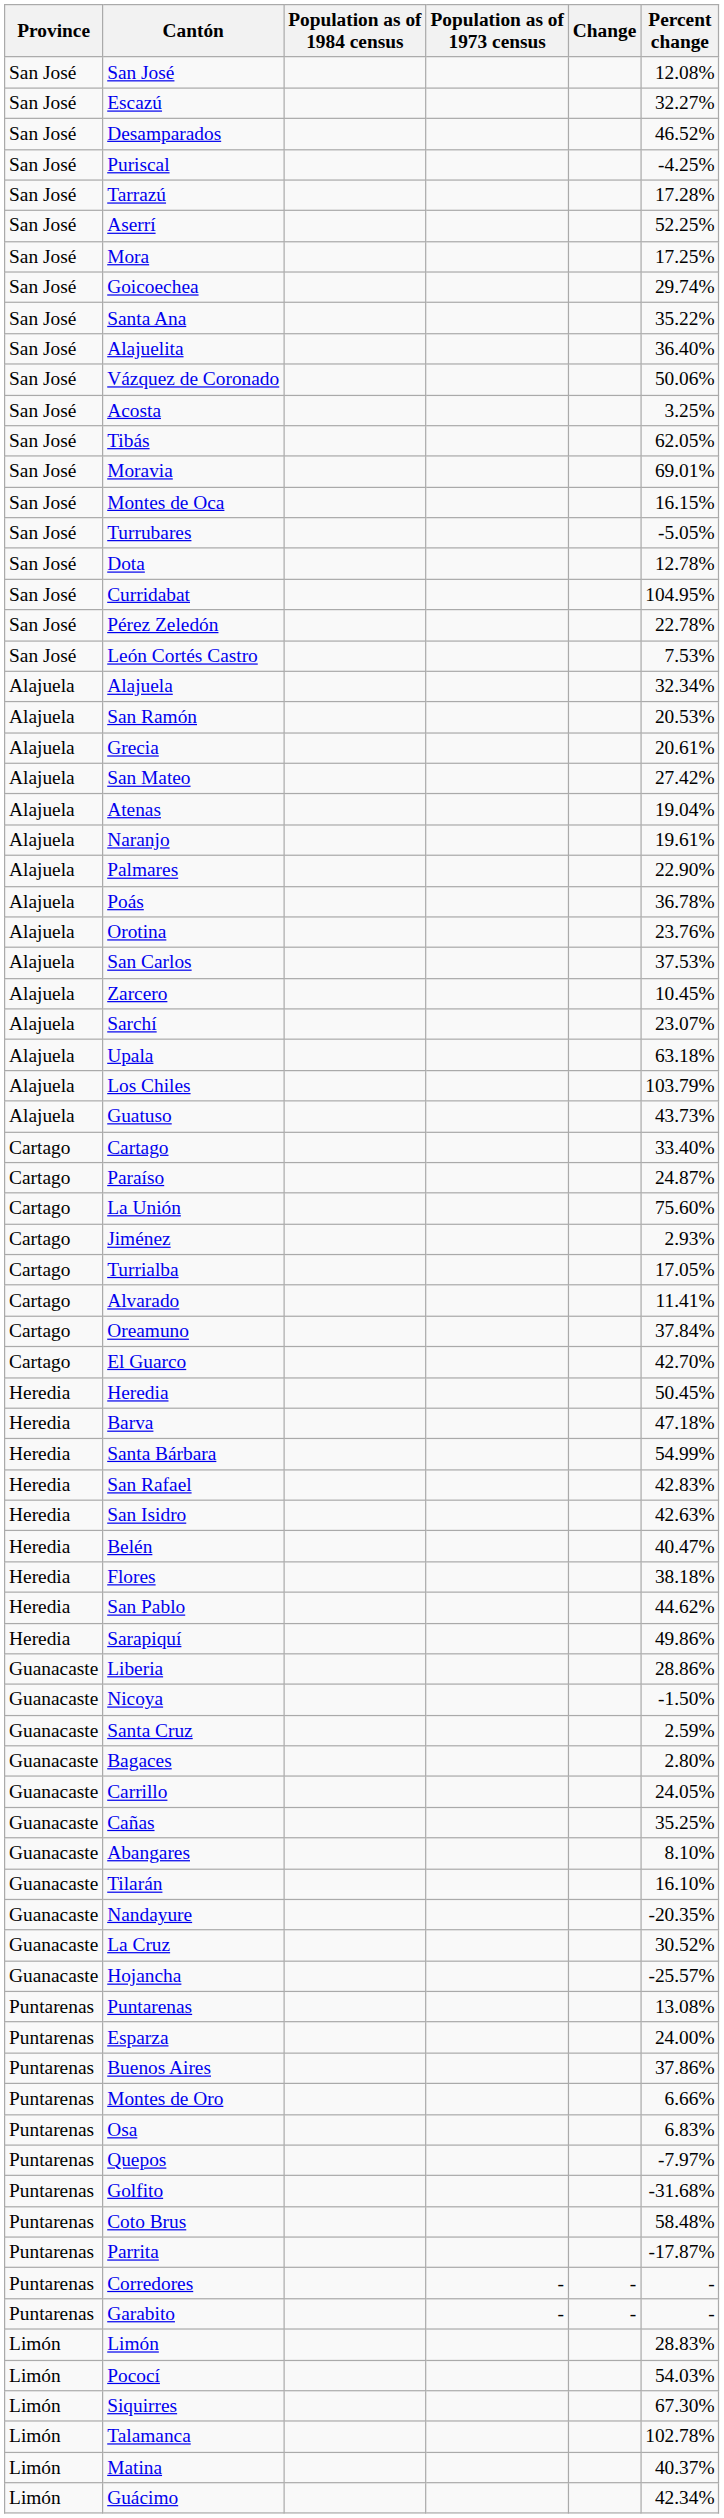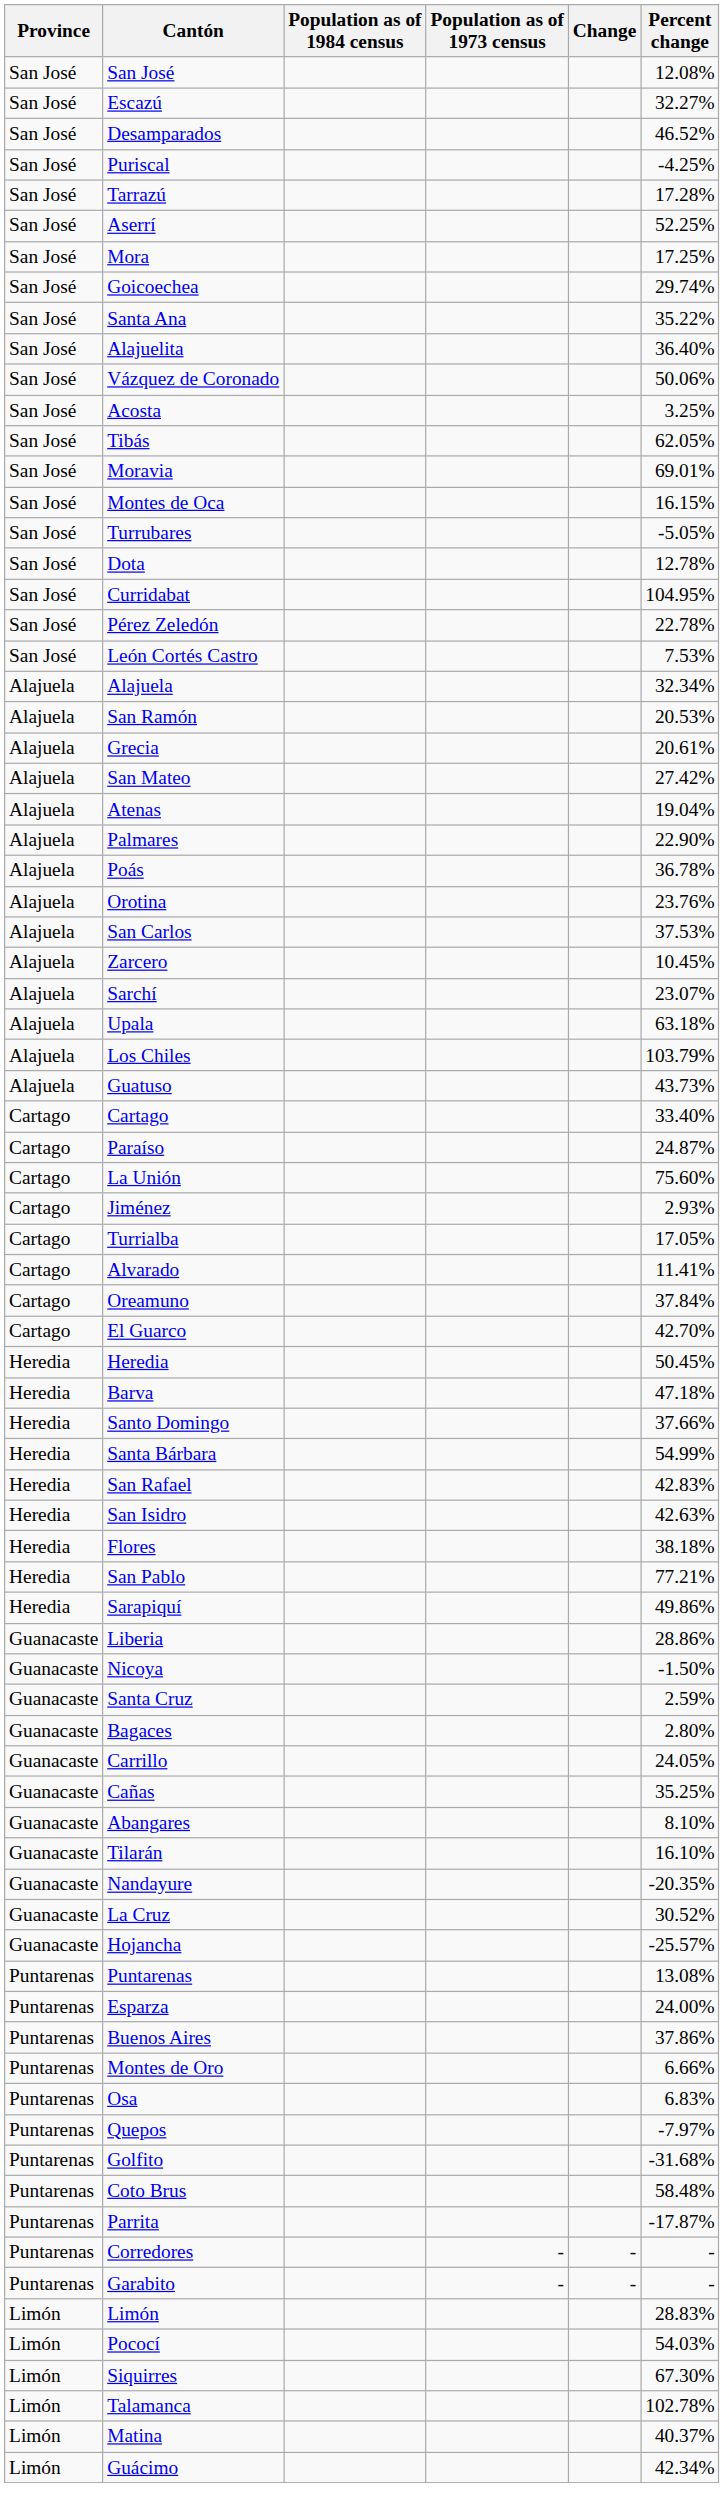 <table class="wikitable sortable" style="text-align: right;">
 <tr>
 <th>Province</th>
 <th>Cantón</th>
 <th>Population as of<br>1984 census</th>
 <th>Population as of<br>1973 census</th>
 <th>Change</th>
 <th>Percent<br>change</th>
 </tr>
 <tr>
 <td style="text-align: left;">San José</td>
 <td style="text-align: left;"><a href='#'>San José</a></td>
 <td></td>
 <td></td>
 <td> </td>
 <td>12.08% </td>
 </tr>
 <tr>
 <td style="text-align: left;">San José</td>
 <td style="text-align: left;"><a href='#'>Escazú</a></td>
 <td></td>
 <td></td>
 <td> </td>
 <td>32.27% </td>
 </tr>
 <tr>
 <td style="text-align: left;">San José</td>
 <td style="text-align: left;"><a href='#'>Desamparados</a></td>
 <td></td>
 <td></td>
 <td> </td>
 <td>46.52% </td>
 </tr>
 <tr>
 <td style="text-align: left;">San José</td>
 <td style="text-align: left;"><a href='#'>Puriscal</a></td>
 <td></td>
 <td></td>
 <td> </td>
 <td>-4.25% </td>
 </tr>
 <tr>
 <td style="text-align: left;">San José</td>
 <td style="text-align: left;"><a href='#'>Tarrazú</a></td>
 <td></td>
 <td></td>
 <td> </td>
 <td>17.28% </td>
 </tr>
 <tr>
 <td style="text-align: left;">San José</td>
 <td style="text-align: left;"><a href='#'>Aserrí</a></td>
 <td></td>
 <td></td>
 <td> </td>
 <td>52.25% </td>
 </tr>
 <tr>
 <td style="text-align: left;">San José</td>
 <td style="text-align: left;"><a href='#'>Mora</a></td>
 <td></td>
 <td></td>
 <td> </td>
 <td>17.25% </td>
 </tr>
 <tr>
 <td style="text-align: left;">San José</td>
 <td style="text-align: left;"><a href='#'>Goicoechea</a></td>
 <td></td>
 <td></td>
 <td> </td>
 <td>29.74% </td>
 </tr>
 <tr>
 <td style="text-align: left;">San José</td>
 <td style="text-align: left;"><a href='#'>Santa Ana</a></td>
 <td></td>
 <td></td>
 <td> </td>
 <td>35.22% </td>
 </tr>
 <tr>
 <td style="text-align: left;">San José</td>
 <td style="text-align: left;"><a href='#'>Alajuelita</a></td>
 <td></td>
 <td></td>
 <td> </td>
 <td>36.40% </td>
 </tr>
 <tr>
 <td style="text-align: left;">San José</td>
 <td style="text-align: left;"><a href='#'>Vázquez de Coronado</a></td>
 <td></td>
 <td></td>
 <td> </td>
 <td>50.06% </td>
 </tr>
 <tr>
 <td style="text-align: left;">San José</td>
 <td style="text-align: left;"><a href='#'>Acosta</a></td>
 <td></td>
 <td></td>
 <td> </td>
 <td>3.25% </td>
 </tr>
 <tr>
 <td style="text-align: left;">San José</td>
 <td style="text-align: left;"><a href='#'>Tibás</a></td>
 <td></td>
 <td></td>
 <td> </td>
 <td>62.05% </td>
 </tr>
 <tr>
 <td style="text-align: left;">San José</td>
 <td style="text-align: left;"><a href='#'>Moravia</a></td>
 <td></td>
 <td></td>
 <td> </td>
 <td>69.01% </td>
 </tr>
 <tr>
 <td style="text-align: left;">San José</td>
 <td style="text-align: left;"><a href='#'>Montes de Oca</a></td>
 <td></td>
 <td></td>
 <td> </td>
 <td>16.15% </td>
 </tr>
 <tr>
 <td style="text-align: left;">San José</td>
 <td style="text-align: left;"><a href='#'>Turrubares</a></td>
 <td></td>
 <td></td>
 <td> </td>
 <td>-5.05% </td>
 </tr>
 <tr>
 <td style="text-align: left;">San José</td>
 <td style="text-align: left;"><a href='#'>Dota</a></td>
 <td></td>
 <td></td>
 <td> </td>
 <td>12.78% </td>
 </tr>
 <tr>
 <td style="text-align: left;">San José</td>
 <td style="text-align: left;"><a href='#'>Curridabat</a></td>
 <td></td>
 <td></td>
 <td> </td>
 <td>104.95% </td>
 </tr>
 <tr>
 <td style="text-align: left;">San José</td>
 <td style="text-align: left;"><a href='#'>Pérez Zeledón</a></td>
 <td></td>
 <td></td>
 <td> </td>
 <td>22.78% </td>
 </tr>
 <tr>
 <td style="text-align: left;">San José</td>
 <td style="text-align: left;"><a href='#'>León Cortés Castro</a></td>
 <td></td>
 <td></td>
 <td> </td>
 <td>7.53% </td>
 </tr>
 <tr>
 <td style="text-align: left;">Alajuela</td>
 <td style="text-align: left;"><a href='#'>Alajuela</a></td>
 <td></td>
 <td></td>
 <td> </td>
 <td>32.34% </td>
 </tr>
 <tr>
 <td style="text-align: left;">Alajuela</td>
 <td style="text-align: left;"><a href='#'>San Ramón</a></td>
 <td></td>
 <td></td>
 <td> </td>
 <td>20.53% </td>
 </tr>
 <tr>
 <td style="text-align: left;">Alajuela</td>
 <td style="text-align: left;"><a href='#'>Grecia</a></td>
 <td></td>
 <td></td>
 <td> </td>
 <td>20.61% </td>
 </tr>
 <tr>
 <td style="text-align: left;">Alajuela</td>
 <td style="text-align: left;"><a href='#'>San Mateo</a></td>
 <td></td>
 <td></td>
 <td> </td>
 <td>27.42% </td>
 </tr>
 <tr>
 <td style="text-align: left;">Alajuela</td>
 <td style="text-align: left;"><a href='#'>Atenas</a></td>
 <td></td>
 <td></td>
 <td> </td>
 <td>19.04% </td>
 </tr>
 <tr>
 <td style="text-align: left;">Alajuela</td>
-<td style="text-align: left;"><a href='#'>Naranjo</a></td>
-<td></td>
-<td></td>
-<td> </td>
-<td>19.61% </td>
-</tr>
-<tr>
-<td style="text-align: left;">Alajuela</td>
 <td style="text-align: left;"><a href='#'>Palmares</a></td>
 <td></td>
 <td></td>
 <td> </td>
 <td>22.90% </td>
 </tr>
 <tr>
 <td style="text-align: left;">Alajuela</td>
 <td style="text-align: left;"><a href='#'>Poás</a></td>
 <td></td>
 <td></td>
 <td> </td>
 <td>36.78% </td>
 </tr>
 <tr>
 <td style="text-align: left;">Alajuela</td>
 <td style="text-align: left;"><a href='#'>Orotina</a></td>
 <td></td>
 <td></td>
 <td> </td>
 <td>23.76% </td>
 </tr>
 <tr>
 <td style="text-align: left;">Alajuela</td>
 <td style="text-align: left;"><a href='#'>San Carlos</a></td>
 <td></td>
 <td></td>
 <td> </td>
 <td>37.53% </td>
 </tr>
 <tr>
 <td style="text-align: left;">Alajuela</td>
 <td style="text-align: left;"><a href='#'>Zarcero</a></td>
 <td></td>
 <td></td>
 <td> </td>
 <td>10.45% </td>
 </tr>
 <tr>
 <td style="text-align: left;">Alajuela</td>
 <td style="text-align: left;"><a href='#'>Sarchí</a></td>
 <td></td>
 <td></td>
 <td> </td>
 <td>23.07% </td>
 </tr>
 <tr>
 <td style="text-align: left;">Alajuela</td>
 <td style="text-align: left;"><a href='#'>Upala</a></td>
 <td></td>
 <td></td>
 <td> </td>
 <td>63.18% </td>
 </tr>
 <tr>
 <td style="text-align: left;">Alajuela</td>
 <td style="text-align: left;"><a href='#'>Los Chiles</a></td>
 <td></td>
 <td></td>
 <td> </td>
 <td>103.79% </td>
 </tr>
 <tr>
 <td style="text-align: left;">Alajuela</td>
 <td style="text-align: left;"><a href='#'>Guatuso</a></td>
 <td></td>
 <td></td>
 <td> </td>
 <td>43.73% </td>
 </tr>
 <tr>
 <td style="text-align: left;">Cartago</td>
 <td style="text-align: left;"><a href='#'>Cartago</a></td>
 <td></td>
 <td></td>
 <td> </td>
 <td>33.40% </td>
 </tr>
 <tr>
 <td style="text-align: left;">Cartago</td>
 <td style="text-align: left;"><a href='#'>Paraíso</a></td>
 <td></td>
 <td></td>
 <td> </td>
 <td>24.87% </td>
 </tr>
 <tr>
 <td style="text-align: left;">Cartago</td>
 <td style="text-align: left;"><a href='#'>La Unión</a></td>
 <td></td>
 <td></td>
 <td> </td>
 <td>75.60% </td>
 </tr>
 <tr>
 <td style="text-align: left;">Cartago</td>
 <td style="text-align: left;"><a href='#'>Jiménez</a></td>
 <td></td>
 <td></td>
 <td> </td>
 <td>2.93% </td>
 </tr>
 <tr>
 <td style="text-align: left;">Cartago</td>
 <td style="text-align: left;"><a href='#'>Turrialba</a></td>
 <td></td>
 <td></td>
 <td> </td>
 <td>17.05% </td>
 </tr>
 <tr>
 <td style="text-align: left;">Cartago</td>
 <td style="text-align: left;"><a href='#'>Alvarado</a></td>
 <td></td>
 <td></td>
 <td> </td>
 <td>11.41% </td>
 </tr>
 <tr>
 <td style="text-align: left;">Cartago</td>
 <td style="text-align: left;"><a href='#'>Oreamuno</a></td>
 <td></td>
 <td></td>
 <td> </td>
 <td>37.84% </td>
 </tr>
 <tr>
 <td style="text-align: left;">Cartago</td>
 <td style="text-align: left;"><a href='#'>El Guarco</a></td>
 <td></td>
 <td></td>
 <td> </td>
 <td>42.70% </td>
 </tr>
 <tr>
 <td style="text-align: left;">Heredia</td>
 <td style="text-align: left;"><a href='#'>Heredia</a></td>
 <td></td>
 <td></td>
 <td> </td>
 <td>50.45% </td>
 </tr>
 <tr>
 <td style="text-align: left;">Heredia</td>
 <td style="text-align: left;"><a href='#'>Barva</a></td>
 <td></td>
 <td></td>
 <td> </td>
 <td>47.18% </td>
 </tr>
 <tr>
 <td style="text-align: left;">Heredia</td>
+<td style="text-align: left;"><a href='#'>Santo Domingo</a></td>
+<td></td>
+<td></td>
+<td> </td>
+<td>37.66% </td>
+</tr>
+<tr>
+<td style="text-align: left;">Heredia</td>
 <td style="text-align: left;"><a href='#'>Santa Bárbara</a></td>
 <td></td>
 <td></td>
 <td> </td>
 <td>54.99% </td>
 </tr>
 <tr>
 <td style="text-align: left;">Heredia</td>
 <td style="text-align: left;"><a href='#'>San Rafael</a></td>
 <td></td>
 <td></td>
 <td> </td>
 <td>42.83% </td>
 </tr>
 <tr>
 <td style="text-align: left;">Heredia</td>
 <td style="text-align: left;"><a href='#'>San Isidro</a></td>
 <td></td>
 <td></td>
 <td> </td>
 <td>42.63% </td>
 </tr>
 <tr>
 <td style="text-align: left;">Heredia</td>
-<td style="text-align: left;"><a href='#'>Belén</a></td>
-<td></td>
-<td></td>
-<td> </td>
-<td>40.47% </td>
-</tr>
-<tr>
-<td style="text-align: left;">Heredia</td>
 <td style="text-align: left;"><a href='#'>Flores</a></td>
 <td></td>
 <td></td>
 <td> </td>
 <td>38.18% </td>
 </tr>
 <tr>
 <td style="text-align: left;">Heredia</td>
 <td style="text-align: left;"><a href='#'>San Pablo</a></td>
 <td></td>
 <td></td>
 <td> </td>
-<td>44.62% </td>
+<td>77.21% </td>
 </tr>
 <tr>
 <td style="text-align: left;">Heredia</td>
 <td style="text-align: left;"><a href='#'>Sarapiquí</a></td>
 <td></td>
 <td></td>
 <td> </td>
 <td>49.86% </td>
 </tr>
 <tr>
 <td style="text-align: left;">Guanacaste</td>
 <td style="text-align: left;"><a href='#'>Liberia</a></td>
 <td></td>
 <td></td>
 <td> </td>
 <td>28.86% </td>
 </tr>
 <tr>
 <td style="text-align: left;">Guanacaste</td>
 <td style="text-align: left;"><a href='#'>Nicoya</a></td>
 <td></td>
 <td></td>
 <td> </td>
 <td>-1.50% </td>
 </tr>
 <tr>
 <td style="text-align: left;">Guanacaste</td>
 <td style="text-align: left;"><a href='#'>Santa Cruz</a></td>
 <td></td>
 <td></td>
 <td> </td>
 <td>2.59% </td>
 </tr>
 <tr>
 <td style="text-align: left;">Guanacaste</td>
 <td style="text-align: left;"><a href='#'>Bagaces</a></td>
 <td></td>
 <td></td>
 <td> </td>
 <td>2.80% </td>
 </tr>
 <tr>
 <td style="text-align: left;">Guanacaste</td>
 <td style="text-align: left;"><a href='#'>Carrillo</a></td>
 <td></td>
 <td></td>
 <td> </td>
 <td>24.05% </td>
 </tr>
 <tr>
 <td style="text-align: left;">Guanacaste</td>
 <td style="text-align: left;"><a href='#'>Cañas</a></td>
 <td></td>
 <td></td>
 <td> </td>
 <td>35.25% </td>
 </tr>
 <tr>
 <td style="text-align: left;">Guanacaste</td>
 <td style="text-align: left;"><a href='#'>Abangares</a></td>
 <td></td>
 <td></td>
 <td> </td>
 <td>8.10% </td>
 </tr>
 <tr>
 <td style="text-align: left;">Guanacaste</td>
 <td style="text-align: left;"><a href='#'>Tilarán</a></td>
 <td></td>
 <td></td>
 <td> </td>
 <td>16.10% </td>
 </tr>
 <tr>
 <td style="text-align: left;">Guanacaste</td>
 <td style="text-align: left;"><a href='#'>Nandayure</a></td>
 <td></td>
 <td></td>
 <td> </td>
 <td>-20.35% </td>
 </tr>
 <tr>
 <td style="text-align: left;">Guanacaste</td>
 <td style="text-align: left;"><a href='#'>La Cruz</a></td>
 <td></td>
 <td></td>
 <td> </td>
 <td>30.52% </td>
 </tr>
 <tr>
 <td style="text-align: left;">Guanacaste</td>
 <td style="text-align: left;"><a href='#'>Hojancha</a></td>
 <td></td>
 <td></td>
 <td> </td>
 <td>-25.57% </td>
 </tr>
 <tr>
 <td style="text-align: left;">Puntarenas</td>
 <td style="text-align: left;"><a href='#'>Puntarenas</a></td>
 <td></td>
 <td></td>
 <td> </td>
 <td>13.08% </td>
 </tr>
 <tr>
 <td style="text-align: left;">Puntarenas</td>
 <td style="text-align: left;"><a href='#'>Esparza</a></td>
 <td></td>
 <td></td>
 <td> </td>
 <td>24.00% </td>
 </tr>
 <tr>
 <td style="text-align: left;">Puntarenas</td>
 <td style="text-align: left;"><a href='#'>Buenos Aires</a></td>
 <td></td>
 <td></td>
 <td> </td>
 <td>37.86% </td>
 </tr>
 <tr>
 <td style="text-align: left;">Puntarenas</td>
 <td style="text-align: left;"><a href='#'>Montes de Oro</a></td>
 <td></td>
 <td></td>
 <td> </td>
 <td>6.66% </td>
 </tr>
 <tr>
 <td style="text-align: left;">Puntarenas</td>
 <td style="text-align: left;"><a href='#'>Osa</a></td>
 <td></td>
 <td></td>
 <td> </td>
 <td>6.83% </td>
 </tr>
 <tr>
 <td style="text-align: left;">Puntarenas</td>
 <td style="text-align: left;"><a href='#'>Quepos</a></td>
 <td></td>
 <td></td>
 <td> </td>
 <td>-7.97% </td>
 </tr>
 <tr>
 <td style="text-align: left;">Puntarenas</td>
 <td style="text-align: left;"><a href='#'>Golfito</a></td>
 <td></td>
 <td></td>
 <td> </td>
 <td>-31.68% </td>
 </tr>
 <tr>
 <td style="text-align: left;">Puntarenas</td>
 <td style="text-align: left;"><a href='#'>Coto Brus</a></td>
 <td></td>
 <td></td>
 <td> </td>
 <td>58.48% </td>
 </tr>
 <tr>
 <td style="text-align: left;">Puntarenas</td>
 <td style="text-align: left;"><a href='#'>Parrita</a></td>
 <td></td>
 <td></td>
 <td> </td>
 <td>-17.87% </td>
 </tr>
 <tr>
 <td style="text-align: left;">Puntarenas</td>
 <td style="text-align: left;"><a href='#'>Corredores</a></td>
 <td></td>
 <td>-</td>
 <td>-</td>
 <td>-</td>
 </tr>
 <tr>
 <td style="text-align: left;">Puntarenas</td>
 <td style="text-align: left;"><a href='#'>Garabito</a></td>
 <td></td>
 <td>-</td>
 <td>-</td>
 <td>-</td>
 </tr>
 <tr>
 <td style="text-align: left;">Limón</td>
 <td style="text-align: left;"><a href='#'>Limón</a></td>
 <td></td>
 <td></td>
 <td> </td>
 <td>28.83% </td>
 </tr>
 <tr>
 <td style="text-align: left;">Limón</td>
 <td style="text-align: left;"><a href='#'>Pococí</a></td>
 <td></td>
 <td></td>
 <td> </td>
 <td>54.03% </td>
 </tr>
 <tr>
 <td style="text-align: left;">Limón</td>
 <td style="text-align: left;"><a href='#'>Siquirres</a></td>
 <td></td>
 <td></td>
 <td> </td>
 <td>67.30% </td>
 </tr>
 <tr>
 <td style="text-align: left;">Limón</td>
 <td style="text-align: left;"><a href='#'>Talamanca</a></td>
 <td></td>
 <td></td>
 <td> </td>
 <td>102.78% </td>
 </tr>
 <tr>
 <td style="text-align: left;">Limón</td>
 <td style="text-align: left;"><a href='#'>Matina</a></td>
 <td></td>
 <td></td>
 <td> </td>
 <td>40.37% </td>
 </tr>
 <tr>
 <td style="text-align: left;">Limón</td>
 <td style="text-align: left;"><a href='#'>Guácimo</a></td>
 <td></td>
 <td></td>
 <td> </td>
 <td>42.34% </td>
 </tr>
 </table>
